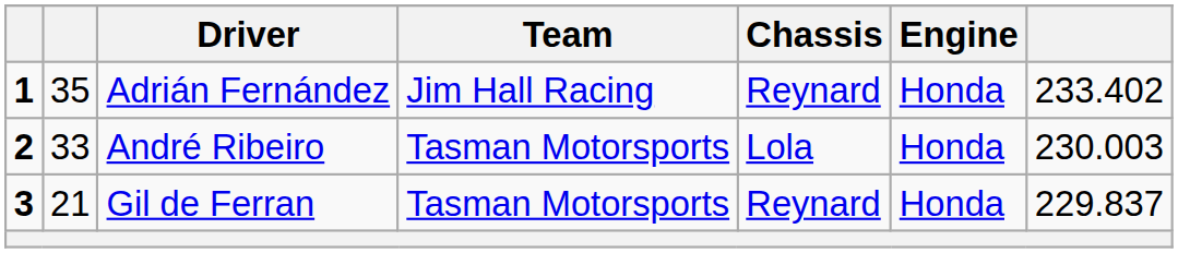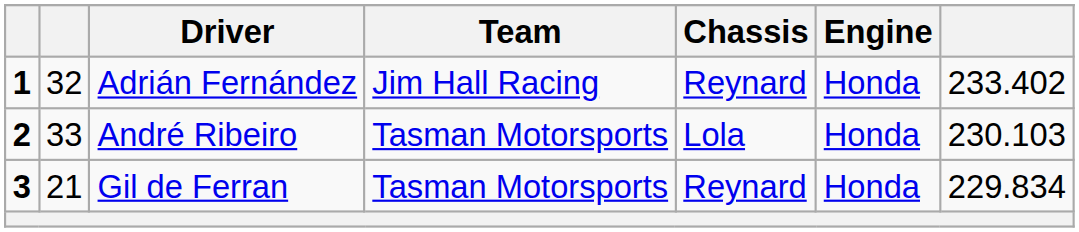 <table class="wikitable" style="font-size:95%;">
 <tr>
 </tr>
 <tr>
 <th></th>
 <th></th>
 <th>Driver</th>
 <th>Team</th>
 <th>Chassis</th>
 <th>Engine</th>
 <th></th>
 </tr>
 <tr>
 <td style="text-align:center;"><strong>1</strong></td>
-<td style="text-align:center;">35</td>
+<td style="text-align:center;">32</td>
 <td> <a href='#'>Adrián Fernández</a></td>
 <td><a href='#'>Jim Hall Racing</a></td>
 <td><a href='#'>Reynard</a></td>
 <td><a href='#'>Honda</a></td>
 <td>233.402</td>
 </tr>
 <tr>
 <td style="text-align:center;"><strong>2</strong></td>
 <td style="text-align:center;">33</td>
 <td> <a href='#'>André Ribeiro</a></td>
 <td><a href='#'>Tasman Motorsports</a></td>
 <td><a href='#'>Lola</a></td>
 <td><a href='#'>Honda</a></td>
-<td>230.003</td>
+<td>230.103</td>
 </tr>
 <tr>
 <td style="text-align:center;"><strong>3</strong></td>
 <td style="text-align:center;">21</td>
 <td> <a href='#'>Gil de Ferran</a></td>
 <td><a href='#'>Tasman Motorsports</a></td>
 <td><a href='#'>Reynard</a></td>
 <td><a href='#'>Honda</a></td>
-<td>229.837</td>
+<td>229.834</td>
 </tr>
 <tr>
 <th colspan=7></th>
 </tr>
 </table>
